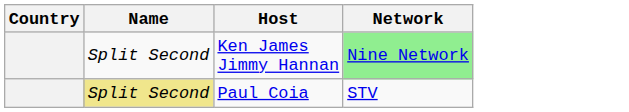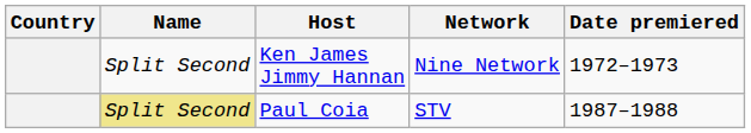 <table class="wikitable plainrowheaders">
 <tr>
 <th scope="col">Country</th>
 <th scope="col">Name</th>
 <th scope="col">Host</th>
 <th scope="col">Network</th>
+<th scope="col">Date premiered</th>
 </tr>
 <tr>
 <th scope="row"></th>
 <td><em>Split Second</em></td>
 <td><a href='#'>Ken James</a><br><a href='#'>Jimmy Hannan</a></td>
-<td style="background: lightgreen;"><a href='#'>Nine Network</a></td>
+<td><a href='#'>Nine Network</a></td>
+<td>1972–1973</td>
 </tr>
 <tr>
 <th scope="row"></th>
 <td style="background: khaki;"><em>Split Second</em></td>
 <td><a href='#'>Paul Coia</a></td>
 <td><a href='#'>STV</a></td>
+<td>1987–1988</td>
 </tr>
 </table>
